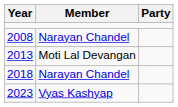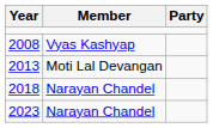 <table class="wikitable sortable">
 <tr>
 <th>Year</th>
 <th>Member</th>
 <th colspan="2">Party</th>
 </tr>
 <tr>
 <td colspan="4"></td>
 </tr>
 <tr>
 <td><a href='#'>2008</a></td>
-<td><a href='#'>Narayan Chandel</a></td>
+<td><a href='#'>Vyas Kashyap</a></td>
 <td></td>
 </tr>
 <tr>
 <td><a href='#'>2013</a></td>
 <td>Moti Lal Devangan</td>
 <td></td>
 </tr>
 <tr>
 <td><a href='#'>2018</a></td>
 <td><a href='#'>Narayan Chandel</a></td>
 <td></td>
 </tr>
 <tr>
 <td><a href='#'>2023</a></td>
-<td><a href='#'>Vyas Kashyap</a></td>
+<td><a href='#'>Narayan Chandel</a></td>
 <td></td>
 </tr>
 </table>
